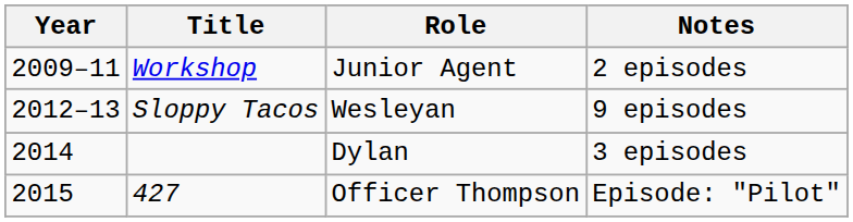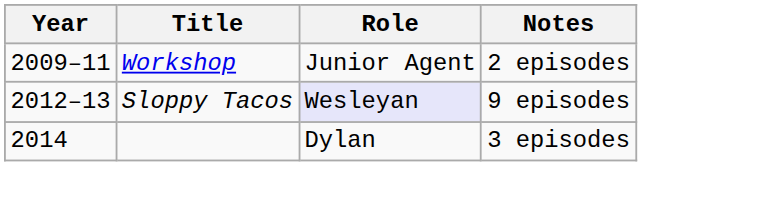 <table class="wikitable sortable">
 <tr>
 <th>Year</th>
 <th>Title</th>
 <th>Role</th>
 <th class="unsortable">Notes</th>
 </tr>
 <tr>
 <td>2009–11</td>
 <td><em><a href='#'>Workshop</a></em></td>
 <td>Junior Agent</td>
 <td>2 episodes</td>
 </tr>
 <tr>
 <td>2012–13</td>
 <td><em>Sloppy Tacos</em></td>
-<td>Wesleyan</td>
+<td style="background: lavender;">Wesleyan</td>
 <td>9 episodes</td>
 </tr>
 <tr>
 <td>2014</td>
 <td><em></em></td>
 <td>Dylan</td>
 <td>3 episodes</td>
 </tr>
-<tr>
-<td>2015</td>
-<td><em>427</em></td>
-<td>Officer Thompson</td>
-<td>Episode: "Pilot"</td>
-</tr>
 </table>
